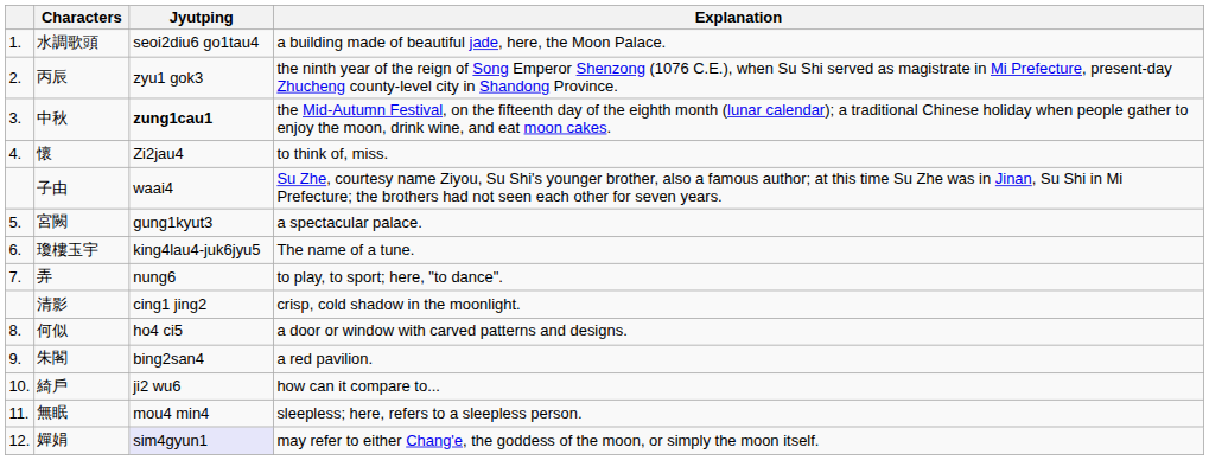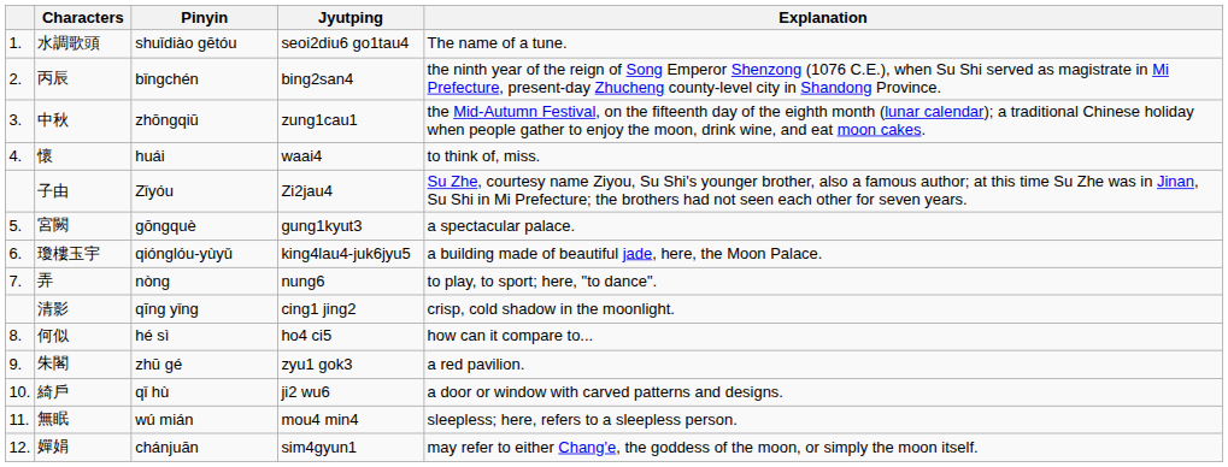 <table class="wikitable">
 <tr>
 <th> </th>
 <th width="8%">Characters</th>
+<th width="12%">Pinyin</th>
 <th width="12%">Jyutping</th>
 <th>Explanation</th>
 </tr>
 <tr>
 <td>1.</td>
 <td lang="zh-Hant">水調歌頭</td>
+<td>shuǐdiào gētóu</td>
 <td>seoi2diu6 go1tau4</td>
-<td>a building made of beautiful <a href='#'>jade</a>, here, the Moon Palace.</td>
+<td>The name of a tune.</td>
 </tr>
 <tr>
 <td>2.</td>
 <td lang="zh-Hant">丙辰</td>
-<td>zyu1 gok3</td>
+<td>bǐngchén</td>
+<td>bing2san4</td>
 <td>the ninth year of the reign of <a href='#'>Song</a> Emperor <a href='#'>Shenzong</a> (1076 C.E.), when Su Shi served as magistrate in <a href='#'>Mi Prefecture</a>, present-day <a href='#'>Zhucheng</a> county-level city in <a href='#'>Shandong</a> Province.</td>
 </tr>
 <tr>
 <td>3.</td>
 <td lang="zh-Hant">中秋</td>
-<td><strong>zung1cau1</strong></td>
+<td>zhōngqiū</td>
+<td>zung1cau1</td>
 <td>the <a href='#'>Mid-Autumn Festival</a>, on the fifteenth day of the eighth month (<a href='#'>lunar calendar</a>); a traditional Chinese holiday when people gather to enjoy the moon, drink wine, and eat <a href='#'>moon cakes</a>.</td>
 </tr>
 <tr>
 <td>4.</td>
 <td lang="zh-Hant">懷</td>
-<td>Zi2jau4</td>
+<td>huái</td>
+<td>waai4</td>
 <td>to think of, miss.</td>
 </tr>
 <tr>
 <td> </td>
 <td lang="zh-Hant">子由</td>
-<td>waai4</td>
+<td>Zǐyóu</td>
+<td>Zi2jau4</td>
 <td><a href='#'>Su Zhe</a>, courtesy name Ziyou, Su Shi's younger brother, also a famous author; at this time Su Zhe was in <a href='#'>Jinan</a>, Su Shi in Mi Prefecture; the brothers had not seen each other for seven years.</td>
 </tr>
 <tr>
 <td>5.</td>
 <td lang="zh-Hant">宮闕</td>
+<td>gōngquè</td>
 <td>gung1kyut3</td>
 <td>a spectacular palace.</td>
 </tr>
 <tr>
 <td>6.</td>
 <td lang="zh-Hant">瓊樓玉宇</td>
+<td>qiónglóu-yùyǔ</td>
 <td>king4lau4-juk6jyu5</td>
-<td>The name of a tune.</td>
+<td>a building made of beautiful <a href='#'>jade</a>, here, the Moon Palace.</td>
 </tr>
 <tr>
 <td>7.</td>
 <td lang="zh-Hant">弄</td>
+<td>nòng</td>
 <td>nung6</td>
 <td>to play, to sport; here, "to dance".</td>
 </tr>
 <tr>
 <td> </td>
 <td lang="zh-Hant">清影</td>
+<td>qīng yǐng</td>
 <td>cing1 jing2</td>
 <td>crisp, cold shadow in the moonlight.</td>
 </tr>
 <tr>
 <td>8.</td>
 <td lang="zh-Hant">何似</td>
+<td>hé sì</td>
 <td>ho4 ci5</td>
-<td>a door or window with carved patterns and designs.</td>
+<td>how can it compare to...</td>
 </tr>
 <tr>
 <td>9.</td>
 <td lang="zh-Hant">朱閣</td>
-<td>bing2san4</td>
+<td>zhū gé</td>
+<td>zyu1 gok3</td>
 <td>a red pavilion.</td>
 </tr>
 <tr>
 <td>10.</td>
 <td lang="zh-Hant">綺戶</td>
+<td>qǐ hù</td>
 <td>ji2 wu6</td>
-<td>how can it compare to...</td>
+<td>a door or window with carved patterns and designs.</td>
 </tr>
 <tr>
 <td>11.</td>
 <td lang="zh-Hant">無眠</td>
+<td>wú mián</td>
 <td>mou4 min4</td>
 <td>sleepless; here, refers to a sleepless person.</td>
 </tr>
 <tr>
 <td>12.</td>
 <td lang="zh-Hant">嬋娟</td>
-<td style="background: lavender;">sim4gyun1</td>
+<td>chánjuān</td>
+<td>sim4gyun1</td>
 <td>may refer to either <a href='#'>Chang'e</a>, the goddess of the moon, or simply the moon itself.</td>
 </tr>
 </table>
